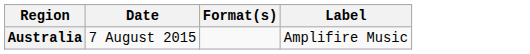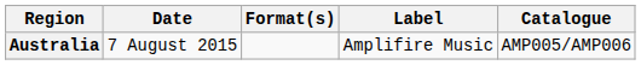 <table class="wikitable plainrowheaders">
 <tr>
 <th scope="col">Region</th>
 <th scope="col">Date</th>
 <th scope="col">Format(s)</th>
 <th scope="col">Label</th>
+<th scope="col">Catalogue</th>
 </tr>
 <tr>
 <th scope="row">Australia</th>
 <td>7 August 2015</td>
 <td></td>
 <td>Amplifire Music</td>
+<td>AMP005/AMP006</td>
 </tr>
 </table>
